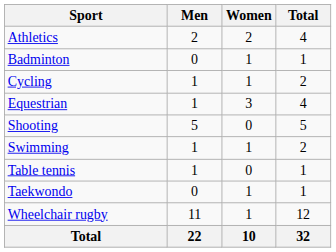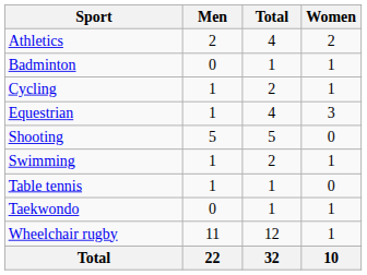 <table class="wikitable sortable" style="text-align:center;">
 <tr>
 <th width=180>Sport</th>
 <th width=55>Men</th>
+<th width=55>Total</th>
 <th width=55>Women</th>
-<th width=55>Total</th>
 </tr>
 <tr>
 <td align=left><a href='#'>Athletics</a></td>
 <td>2</td>
+<td>4</td>
 <td>2</td>
-<td>4</td>
 </tr>
 <tr>
 <td align=left><a href='#'>Badminton</a></td>
 <td>0</td>
 <td>1</td>
 <td>1</td>
 </tr>
 <tr>
 <td align=left><a href='#'>Cycling</a></td>
 <td>1</td>
+<td>2</td>
 <td>1</td>
-<td>2</td>
 </tr>
 <tr>
 <td align=left><a href='#'>Equestrian</a></td>
 <td>1</td>
+<td>4</td>
 <td>3</td>
-<td>4</td>
 </tr>
 <tr>
 <td align=left><a href='#'>Shooting</a></td>
 <td>5</td>
+<td>5</td>
 <td>0</td>
-<td>5</td>
 </tr>
 <tr>
 <td align=left><a href='#'>Swimming</a></td>
 <td>1</td>
+<td>2</td>
 <td>1</td>
-<td>2</td>
 </tr>
 <tr>
 <td align=left><a href='#'>Table tennis</a></td>
 <td>1</td>
+<td>1</td>
 <td>0</td>
-<td>1</td>
 </tr>
 <tr>
 <td align=left><a href='#'>Taekwondo</a></td>
 <td>0</td>
 <td>1</td>
 <td>1</td>
 </tr>
 <tr>
 <td align=left><a href='#'>Wheelchair rugby</a></td>
 <td>11</td>
+<td>12</td>
 <td>1</td>
-<td>12</td>
 </tr>
 <tr>
 <th>Total</th>
 <th>22</th>
+<th>32</th>
 <th>10</th>
-<th>32</th>
 </tr>
 </table>
